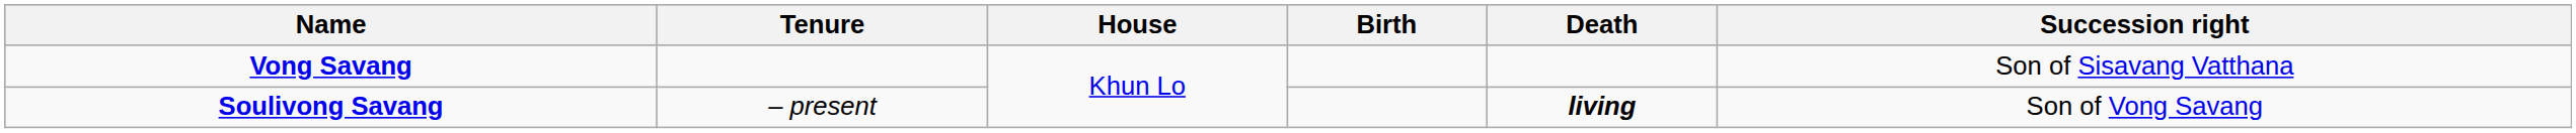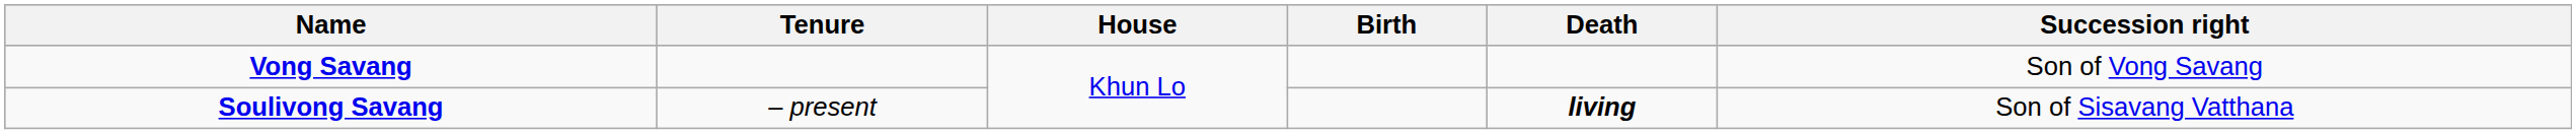 <table style="text-align:center; width:100%" class="wikitable">
 <tr>
 <th>Name</th>
 <th>Tenure</th>
 <th>House</th>
 <th>Birth</th>
 <th>Death</th>
 <th>Succession right</th>
 </tr>
 <tr>
 <td><strong><a href='#'>Vong Savang</a></strong></td>
 <td></td>
 <td rowspan="2"><a href='#'>Khun Lo</a></td>
 <td></td>
 <td></td>
-<td>Son of <a href='#'>Sisavang Vatthana</a></td>
+<td>Son of <a href='#'>Vong Savang</a></td>
 </tr>
 <tr>
 <td><strong><a href='#'>Soulivong Savang</a></strong></td>
 <td> – <em>present</em></td>
 <td></td>
 <td><strong><em>living</em></strong></td>
-<td>Son of <a href='#'>Vong Savang</a></td>
+<td>Son of <a href='#'>Sisavang Vatthana</a></td>
 </tr>
 </table>
